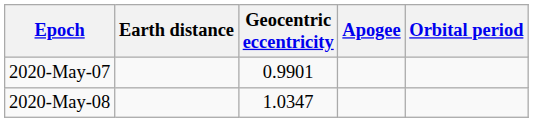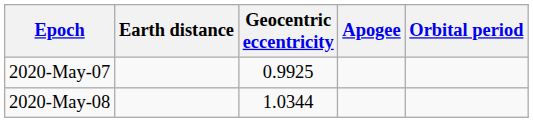 <table class="wikitable" style="text-align:center; font-size: 0.9em;">
 <tr>
 <th><a href='#'>Epoch</a></th>
 <th>Earth distance</th>
 <th>Geocentric<br><a href='#'>eccentricity</a></th>
 <th><a href='#'>Apogee</a></th>
 <th><a href='#'>Orbital period</a></th>
 </tr>
 <tr>
 <td>2020-May-07</td>
 <td></td>
-<td>0.9901</td>
+<td>0.9925</td>
 <td></td>
 <td></td>
 </tr>
 <tr>
 <td>2020-May-08</td>
 <td></td>
-<td>1.0347</td>
+<td>1.0344</td>
 <td></td>
 <td></td>
 </tr>
 </table>
